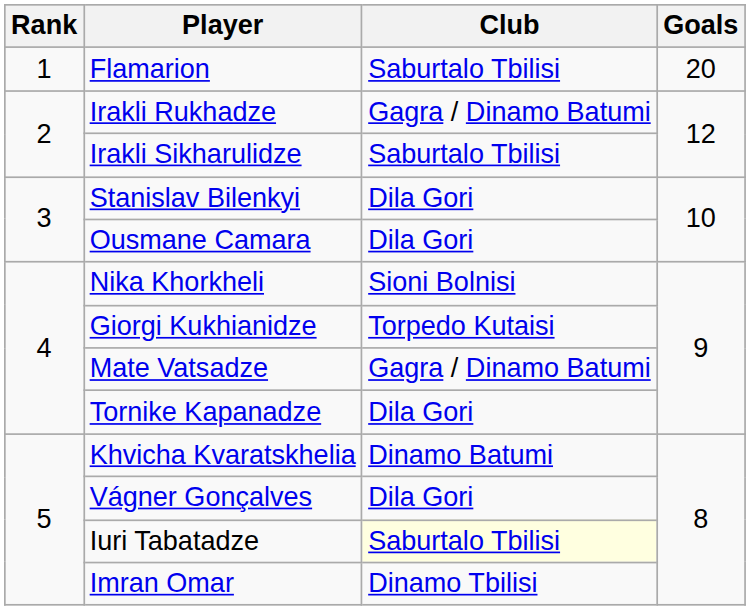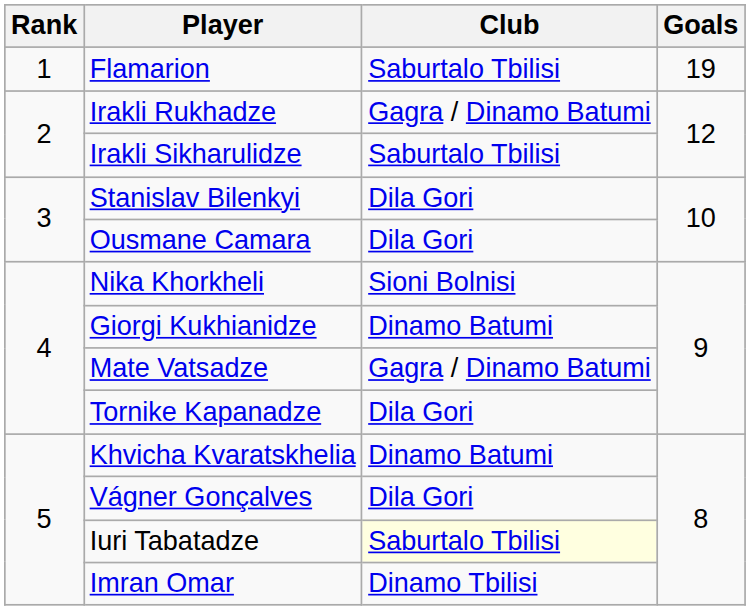 <table class="wikitable" style="text-align:center;">
 <tr>
 <th>Rank</th>
 <th>Player</th>
 <th>Club</th>
 <th>Goals</th>
 </tr>
 <tr>
 <td>1</td>
 <td align="left"> <a href='#'>Flamarion</a></td>
 <td align="left"><a href='#'>Saburtalo Tbilisi</a></td>
-<td>20</td>
+<td>19</td>
 </tr>
 <tr>
 <td rowspan="2">2</td>
 <td align="left"> <a href='#'>Irakli Rukhadze</a></td>
 <td align="left"><a href='#'>Gagra</a> / <a href='#'>Dinamo Batumi</a></td>
 <td rowspan="2">12</td>
 </tr>
 <tr>
 <td align="left"> <a href='#'>Irakli Sikharulidze</a></td>
 <td align="left"><a href='#'>Saburtalo Tbilisi</a></td>
 </tr>
 <tr>
 <td rowspan="2">3</td>
 <td align="left"> <a href='#'>Stanislav Bilenkyi</a></td>
 <td align="left"><a href='#'>Dila Gori</a></td>
 <td rowspan="2">10</td>
 </tr>
 <tr>
 <td align="left"> <a href='#'>Ousmane Camara</a></td>
 <td align="left"><a href='#'>Dila Gori</a></td>
 </tr>
 <tr>
 <td rowspan="4">4</td>
 <td align="left"> <a href='#'>Nika Khorkheli</a></td>
 <td align="left"><a href='#'>Sioni Bolnisi</a></td>
 <td rowspan="4">9</td>
 </tr>
 <tr>
 <td align="left"> <a href='#'>Giorgi Kukhianidze</a></td>
-<td align="left"><a href='#'>Torpedo Kutaisi</a></td>
+<td align="left"><a href='#'>Dinamo Batumi</a></td>
 </tr>
 <tr>
 <td align="left"> <a href='#'>Mate Vatsadze</a></td>
 <td align="left"><a href='#'>Gagra</a> / <a href='#'>Dinamo Batumi</a></td>
 </tr>
 <tr>
 <td align="left"> <a href='#'>Tornike Kapanadze</a></td>
 <td align="left"><a href='#'>Dila Gori</a></td>
 </tr>
 <tr>
 <td rowspan="4">5</td>
 <td align="left"> <a href='#'>Khvicha Kvaratskhelia</a></td>
 <td align="left"><a href='#'>Dinamo Batumi</a></td>
 <td rowspan="4">8</td>
 </tr>
 <tr>
 <td align="left"> <a href='#'>Vágner Gonçalves</a></td>
 <td align="left"><a href='#'>Dila Gori</a></td>
 </tr>
 <tr>
 <td align="left"> Iuri Tabatadze</td>
 <td align="left" style="background: lightyellow;"><a href='#'>Saburtalo Tbilisi</a></td>
 </tr>
 <tr>
 <td align="left"> <a href='#'>Imran Omar</a></td>
 <td align="left"><a href='#'>Dinamo Tbilisi</a></td>
 </tr>
 </table>
